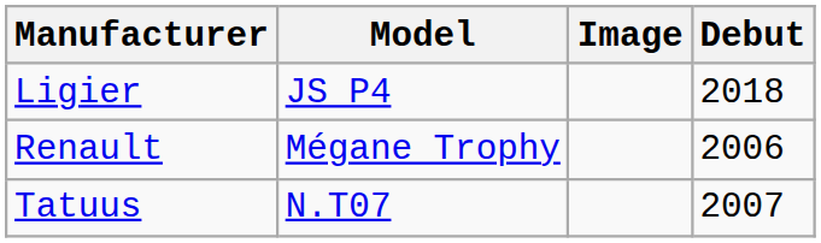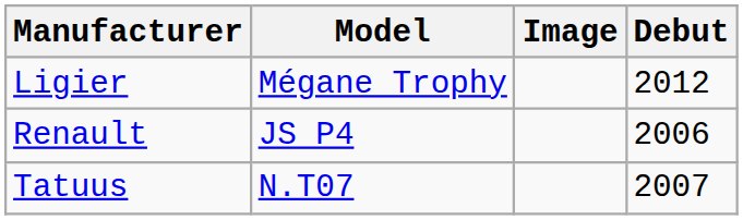 <table class="wikitable">
 <tr>
 <th>Manufacturer</th>
 <th>Model</th>
 <th>Image</th>
 <th>Debut</th>
 </tr>
 <tr>
 <td> <a href='#'>Ligier</a></td>
-<td><a href='#'>JS P4</a></td>
+<td><a href='#'>Mégane Trophy</a></td>
 <td></td>
-<td>2018</td>
+<td>2012</td>
 </tr>
 <tr>
 <td> <a href='#'>Renault</a></td>
-<td><a href='#'>Mégane Trophy</a></td>
+<td><a href='#'>JS P4</a></td>
 <td></td>
 <td>2006</td>
 </tr>
 <tr>
 <td> <a href='#'>Tatuus</a></td>
 <td><a href='#'>N.T07</a></td>
 <td></td>
 <td>2007</td>
 </tr>
 </table>
